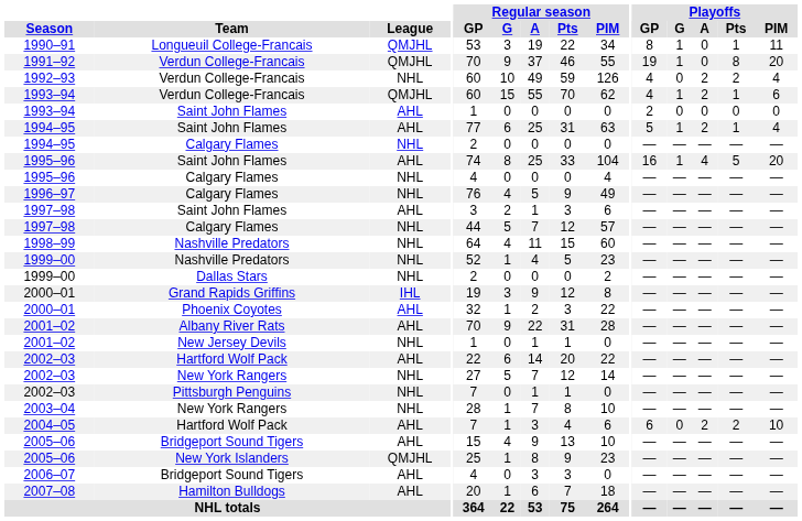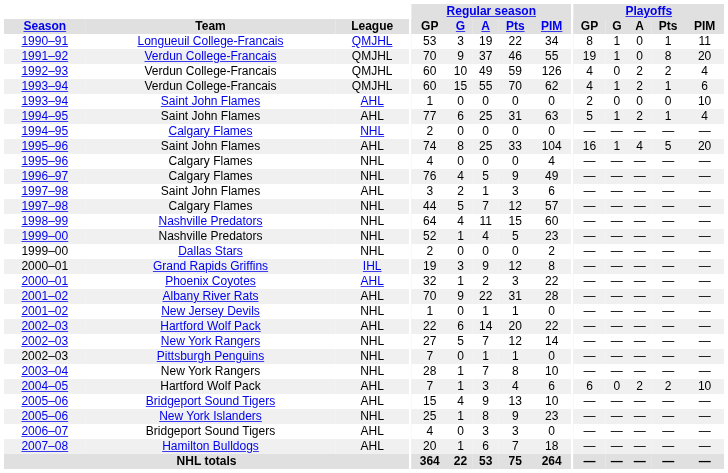 <table border="0" cellpadding="1" cellspacing="0" style="text-align:center; width:60em">
 <tr bgcolor="#e0e0e0">
 <th colspan="3" bgcolor="#ffffff"></th>
 <th rowspan="99" bgcolor="#ffffff"></th>
 <th colspan="5"><a href='#'>Regular season</a></th>
 <th rowspan="99" bgcolor="#ffffff"></th>
 <th colspan="5"><a href='#'>Playoffs</a></th>
 </tr>
 <tr bgcolor="#e0e0e0">
 <th><a href='#'>Season</a></th>
 <th>Team</th>
 <th>League</th>
 <th>GP</th>
 <th><a href='#'>G</a></th>
 <th><a href='#'>A</a></th>
 <th><a href='#'>Pts</a></th>
 <th><a href='#'>PIM</a></th>
 <th>GP</th>
 <th>G</th>
 <th>A</th>
 <th>Pts</th>
 <th>PIM</th>
 </tr>
 <tr>
 <td><a href='#'>1990–91</a></td>
 <td><a href='#'>Longueuil College-Francais</a></td>
 <td><a href='#'>QMJHL</a></td>
 <td>53</td>
 <td>3</td>
 <td>19</td>
 <td>22</td>
 <td>34</td>
 <td>8</td>
 <td>1</td>
 <td>0</td>
 <td>1</td>
 <td>11</td>
 </tr>
 <tr bgcolor="#f0f0f0">
 <td><a href='#'>1991–92</a></td>
 <td><a href='#'>Verdun College-Francais</a></td>
 <td>QMJHL</td>
 <td>70</td>
 <td>9</td>
 <td>37</td>
 <td>46</td>
 <td>55</td>
 <td>19</td>
 <td>1</td>
 <td>0</td>
 <td>8</td>
 <td>20</td>
 </tr>
 <tr>
 <td><a href='#'>1992–93</a></td>
 <td>Verdun College-Francais</td>
-<td>NHL</td>
+<td>QMJHL</td>
 <td>60</td>
 <td>10</td>
 <td>49</td>
 <td>59</td>
 <td>126</td>
 <td>4</td>
 <td>0</td>
 <td>2</td>
 <td>2</td>
 <td>4</td>
 </tr>
 <tr bgcolor="#f0f0f0">
 <td><a href='#'>1993–94</a></td>
 <td>Verdun College-Francais</td>
 <td>QMJHL</td>
 <td>60</td>
 <td>15</td>
 <td>55</td>
 <td>70</td>
 <td>62</td>
 <td>4</td>
 <td>1</td>
 <td>2</td>
 <td>1</td>
 <td>6</td>
 </tr>
 <tr>
 <td><a href='#'>1993–94</a></td>
 <td><a href='#'>Saint John Flames</a></td>
 <td><a href='#'>AHL</a></td>
 <td>1</td>
 <td>0</td>
 <td>0</td>
 <td>0</td>
 <td>0</td>
 <td>2</td>
 <td>0</td>
 <td>0</td>
 <td>0</td>
-<td>0</td>
+<td>10</td>
 </tr>
 <tr bgcolor="#f0f0f0">
 <td><a href='#'>1994–95</a></td>
 <td>Saint John Flames</td>
 <td>AHL</td>
 <td>77</td>
 <td>6</td>
 <td>25</td>
 <td>31</td>
 <td>63</td>
 <td>5</td>
 <td>1</td>
 <td>2</td>
 <td>1</td>
 <td>4</td>
 </tr>
 <tr ALIGN="center">
 <td><a href='#'>1994–95</a></td>
 <td><a href='#'>Calgary Flames</a></td>
 <td><a href='#'>NHL</a></td>
 <td>2</td>
 <td>0</td>
 <td>0</td>
 <td>0</td>
 <td>0</td>
 <td>—</td>
 <td>—</td>
 <td>—</td>
 <td>—</td>
 <td>—</td>
 </tr>
 <tr bgcolor="#f0f0f0">
 <td><a href='#'>1995–96</a></td>
 <td>Saint John Flames</td>
 <td>AHL</td>
 <td>74</td>
 <td>8</td>
 <td>25</td>
 <td>33</td>
 <td>104</td>
 <td>16</td>
 <td>1</td>
 <td>4</td>
 <td>5</td>
 <td>20</td>
 </tr>
 <tr ALIGN="center">
 <td><a href='#'>1995–96</a></td>
 <td>Calgary Flames</td>
 <td>NHL</td>
 <td>4</td>
 <td>0</td>
 <td>0</td>
 <td>0</td>
 <td>4</td>
 <td>—</td>
 <td>—</td>
 <td>—</td>
 <td>—</td>
 <td>—</td>
 </tr>
 <tr bgcolor="#f0f0f0">
 <td><a href='#'>1996–97</a></td>
 <td>Calgary Flames</td>
 <td>NHL</td>
 <td>76</td>
 <td>4</td>
 <td>5</td>
 <td>9</td>
 <td>49</td>
 <td>—</td>
 <td>—</td>
 <td>—</td>
 <td>—</td>
 <td>—</td>
 </tr>
 <tr>
 <td><a href='#'>1997–98</a></td>
 <td>Saint John Flames</td>
 <td>AHL</td>
 <td>3</td>
 <td>2</td>
 <td>1</td>
 <td>3</td>
 <td>6</td>
 <td>—</td>
 <td>—</td>
 <td>—</td>
 <td>—</td>
 <td>—</td>
 </tr>
 <tr bgcolor="#f0f0f0">
 <td><a href='#'>1997–98</a></td>
 <td>Calgary Flames</td>
 <td>NHL</td>
 <td>44</td>
 <td>5</td>
 <td>7</td>
 <td>12</td>
 <td>57</td>
 <td>—</td>
 <td>—</td>
 <td>—</td>
 <td>—</td>
 <td>—</td>
 </tr>
 <tr ALIGN="center">
 <td><a href='#'>1998–99</a></td>
 <td><a href='#'>Nashville Predators</a></td>
 <td>NHL</td>
 <td>64</td>
 <td>4</td>
 <td>11</td>
 <td>15</td>
 <td>60</td>
 <td>—</td>
 <td>—</td>
 <td>—</td>
 <td>—</td>
 <td>—</td>
 </tr>
 <tr bgcolor="#f0f0f0">
 <td><a href='#'>1999–00</a></td>
 <td>Nashville Predators</td>
 <td>NHL</td>
 <td>52</td>
 <td>1</td>
 <td>4</td>
 <td>5</td>
 <td>23</td>
 <td>—</td>
 <td>—</td>
 <td>—</td>
 <td>—</td>
 <td>—</td>
 </tr>
 <tr ALIGN="center">
 <td>1999–00</td>
 <td><a href='#'>Dallas Stars</a></td>
 <td>NHL</td>
 <td>2</td>
 <td>0</td>
 <td>0</td>
 <td>0</td>
 <td>2</td>
 <td>—</td>
 <td>—</td>
 <td>—</td>
 <td>—</td>
 <td>—</td>
 </tr>
 <tr bgcolor="#f0f0f0">
 <td>2000–01</td>
 <td><a href='#'>Grand Rapids Griffins</a></td>
 <td><a href='#'>IHL</a></td>
 <td>19</td>
 <td>3</td>
 <td>9</td>
 <td>12</td>
 <td>8</td>
 <td>—</td>
 <td>—</td>
 <td>—</td>
 <td>—</td>
 <td>—</td>
 </tr>
 <tr ALIGN="center">
 <td><a href='#'>2000–01</a></td>
 <td><a href='#'>Phoenix Coyotes</a></td>
 <td><a href='#'>AHL</a></td>
 <td>32</td>
 <td>1</td>
 <td>2</td>
 <td>3</td>
 <td>22</td>
 <td>—</td>
 <td>—</td>
 <td>—</td>
 <td>—</td>
 <td>—</td>
 </tr>
 <tr bgcolor="#f0f0f0">
 <td><a href='#'>2001–02</a></td>
 <td><a href='#'>Albany River Rats</a></td>
 <td>AHL</td>
 <td>70</td>
 <td>9</td>
 <td>22</td>
 <td>31</td>
 <td>28</td>
 <td>—</td>
 <td>—</td>
 <td>—</td>
 <td>—</td>
 <td>—</td>
 </tr>
 <tr ALIGN="center">
 <td><a href='#'>2001–02</a></td>
 <td><a href='#'>New Jersey Devils</a></td>
 <td>NHL</td>
 <td>1</td>
 <td>0</td>
 <td>1</td>
 <td>1</td>
 <td>0</td>
 <td>—</td>
 <td>—</td>
 <td>—</td>
 <td>—</td>
 <td>—</td>
 </tr>
 <tr bgcolor="#f0f0f0">
 <td><a href='#'>2002–03</a></td>
 <td><a href='#'>Hartford Wolf Pack</a></td>
 <td>AHL</td>
 <td>22</td>
 <td>6</td>
 <td>14</td>
 <td>20</td>
 <td>22</td>
 <td>—</td>
 <td>—</td>
 <td>—</td>
 <td>—</td>
 <td>—</td>
 </tr>
 <tr>
 <td><a href='#'>2002–03</a></td>
 <td><a href='#'>New York Rangers</a></td>
 <td>NHL</td>
 <td>27</td>
 <td>5</td>
 <td>7</td>
 <td>12</td>
 <td>14</td>
 <td>—</td>
 <td>—</td>
 <td>—</td>
 <td>—</td>
 <td>—</td>
 </tr>
 <tr bgcolor="#f0f0f0">
 <td>2002–03</td>
 <td><a href='#'>Pittsburgh Penguins</a></td>
 <td>NHL</td>
 <td>7</td>
 <td>0</td>
 <td>1</td>
 <td>1</td>
 <td>0</td>
 <td>—</td>
 <td>—</td>
 <td>—</td>
 <td>—</td>
 <td>—</td>
 </tr>
 <tr>
 <td><a href='#'>2003–04</a></td>
 <td>New York Rangers</td>
 <td>NHL</td>
 <td>28</td>
 <td>1</td>
 <td>7</td>
 <td>8</td>
 <td>10</td>
 <td>—</td>
 <td>—</td>
 <td>—</td>
 <td>—</td>
 <td>—</td>
 </tr>
 <tr bgcolor="#f0f0f0">
 <td><a href='#'>2004–05</a></td>
 <td>Hartford Wolf Pack</td>
 <td>AHL</td>
 <td>7</td>
 <td>1</td>
 <td>3</td>
 <td>4</td>
 <td>6</td>
 <td>6</td>
 <td>0</td>
 <td>2</td>
 <td>2</td>
 <td>10</td>
 </tr>
 <tr>
 <td><a href='#'>2005–06</a></td>
 <td><a href='#'>Bridgeport Sound Tigers</a></td>
 <td>AHL</td>
 <td>15</td>
 <td>4</td>
 <td>9</td>
 <td>13</td>
 <td>10</td>
 <td>—</td>
 <td>—</td>
 <td>—</td>
 <td>—</td>
 <td>—</td>
 </tr>
 <tr bgcolor="#f0f0f0">
 <td><a href='#'>2005–06</a></td>
 <td><a href='#'>New York Islanders</a></td>
-<td>QMJHL</td>
+<td>NHL</td>
 <td>25</td>
 <td>1</td>
 <td>8</td>
 <td>9</td>
 <td>23</td>
 <td>—</td>
 <td>—</td>
 <td>—</td>
 <td>—</td>
 <td>—</td>
 </tr>
 <tr>
 <td><a href='#'>2006–07</a></td>
 <td>Bridgeport Sound Tigers</td>
 <td>AHL</td>
 <td>4</td>
 <td>0</td>
 <td>3</td>
 <td>3</td>
 <td>0</td>
 <td>—</td>
 <td>—</td>
 <td>—</td>
 <td>—</td>
 <td>—</td>
 </tr>
 <tr bgcolor="#f0f0f0">
 <td><a href='#'>2007–08</a></td>
 <td><a href='#'>Hamilton Bulldogs</a></td>
 <td>AHL</td>
 <td>20</td>
 <td>1</td>
 <td>6</td>
 <td>7</td>
 <td>18</td>
 <td>—</td>
 <td>—</td>
 <td>—</td>
 <td>—</td>
 <td>—</td>
 </tr>
 <tr bgcolor="#e0e0e0">
 <th colspan="3">NHL totals</th>
 <th>364</th>
 <th>22</th>
 <th>53</th>
 <th>75</th>
 <th>264</th>
 <th>—</th>
 <th>—</th>
 <th>—</th>
 <th>—</th>
 <th>—</th>
 </tr>
 </table>
